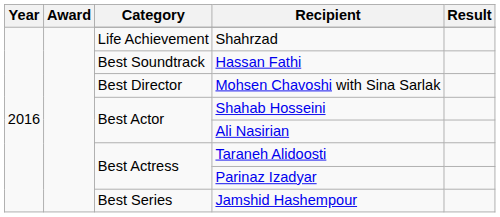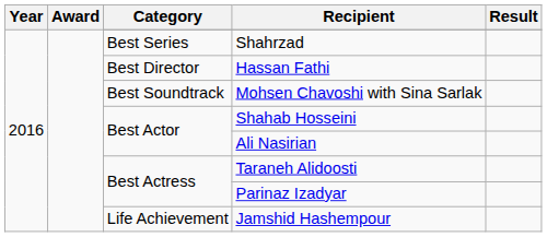 <table class="wikitable">
 <tr>
 <th>Year</th>
 <th>Award</th>
 <th>Category</th>
 <th>Recipient</th>
 <th>Result</th>
 </tr>
 <tr>
 <td rowspan="9">2016</td>
 <td rowspan="9"></td>
 </tr>
 <tr>
-<td rowspan=1>Life Achievement</td>
+<td>Best Series</td>
 <td>Shahrzad</td>
 <td></td>
 </tr>
 <tr>
-<td>Best Soundtrack</td>
+<td>Best Director</td>
 <td><a href='#'>Hassan Fathi</a></td>
 <td></td>
 </tr>
 <tr>
-<td>Best Director</td>
+<td>Best Soundtrack</td>
 <td><a href='#'>Mohsen Chavoshi</a> with Sina Sarlak</td>
 <td></td>
 </tr>
 <tr>
 <td rowspan=2>Best Actor</td>
 <td><a href='#'>Shahab Hosseini</a></td>
 <td></td>
 </tr>
 <tr>
 <td><a href='#'>Ali Nasirian</a></td>
 <td></td>
 </tr>
 <tr>
 <td rowspan=2>Best Actress</td>
 <td><a href='#'>Taraneh Alidoosti</a></td>
 <td></td>
 </tr>
 <tr>
 <td><a href='#'>Parinaz Izadyar</a></td>
 <td></td>
 </tr>
 <tr>
-<td>Best Series</td>
+<td rowspan=1>Life Achievement</td>
 <td><a href='#'>Jamshid Hashempour</a></td>
 <td></td>
 </tr>
 </table>
